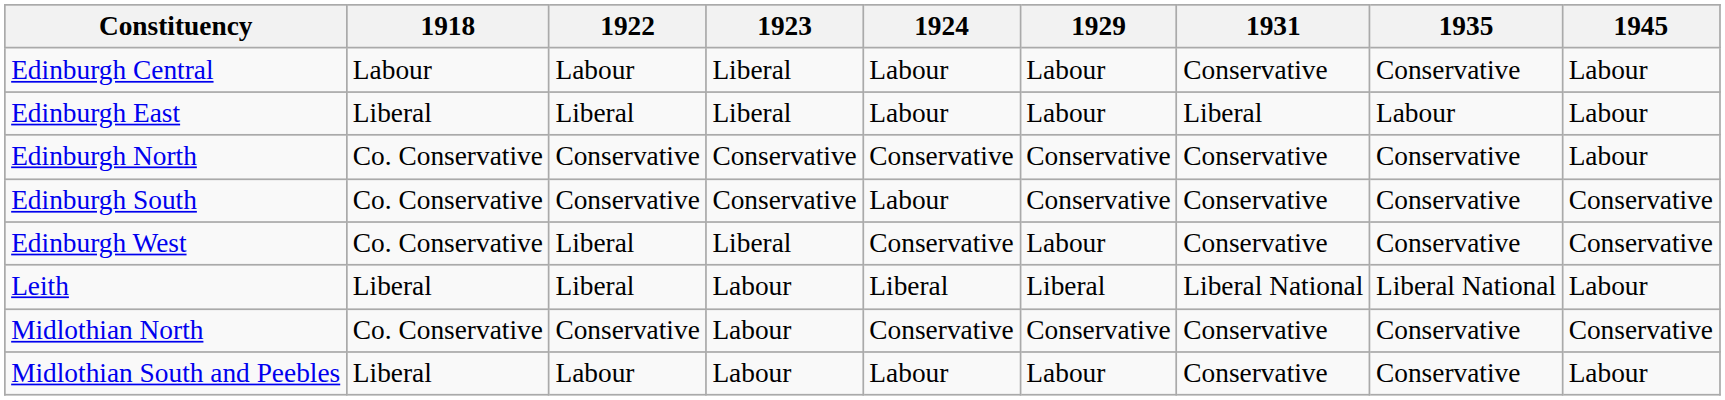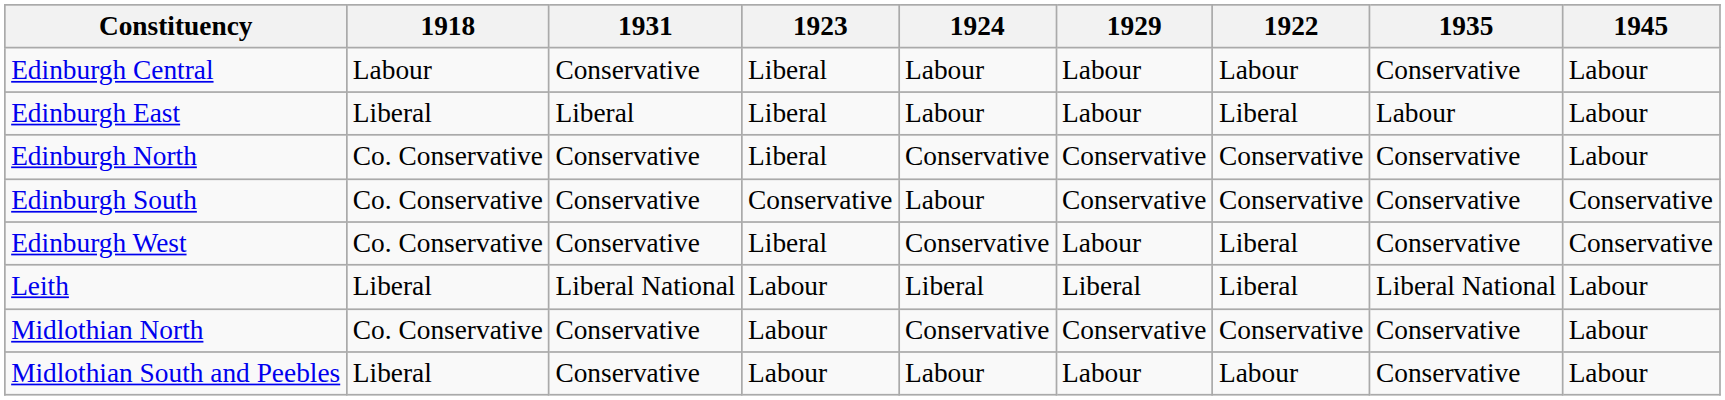 <table class="wikitable sortable">
 <tr>
 <th>Constituency</th>
 <th>1918</th>
-<th>1922</th>
+<th>1931</th>
 <th>1923</th>
 <th>1924</th>
 <th>1929</th>
-<th>1931</th>
+<th>1922</th>
 <th>1935</th>
 <th>1945</th>
 </tr>
 <tr>
 <td><a href='#'>Edinburgh Central</a></td>
 <td bgcolor=>Labour</td>
-<td bgcolor=>Labour</td>
+<td bgcolor=>Conservative</td>
 <td bgcolor=>Liberal</td>
 <td bgcolor=>Labour</td>
 <td bgcolor=>Labour</td>
-<td bgcolor=>Conservative</td>
+<td bgcolor=>Labour</td>
 <td bgcolor=>Conservative</td>
 <td bgcolor=>Labour</td>
 </tr>
 <tr>
 <td><a href='#'>Edinburgh East</a></td>
 <td bgcolor=>Liberal</td>
 <td bgcolor=>Liberal</td>
 <td bgcolor=>Liberal</td>
 <td bgcolor=>Labour</td>
 <td bgcolor=>Labour</td>
 <td bgcolor=>Liberal</td>
 <td bgcolor=>Labour</td>
 <td bgcolor=>Labour</td>
 </tr>
 <tr>
 <td><a href='#'>Edinburgh North</a></td>
 <td bgcolor=>Co. Conservative</td>
 <td bgcolor=>Conservative</td>
-<td bgcolor=>Conservative</td>
+<td bgcolor=>Liberal</td>
 <td bgcolor=>Conservative</td>
 <td bgcolor=>Conservative</td>
 <td bgcolor=>Conservative</td>
 <td bgcolor=>Conservative</td>
 <td bgcolor=>Labour</td>
 </tr>
 <tr>
 <td><a href='#'>Edinburgh South</a></td>
 <td bgcolor=>Co. Conservative</td>
 <td bgcolor=>Conservative</td>
 <td bgcolor=>Conservative</td>
 <td bgcolor=>Labour</td>
 <td bgcolor=>Conservative</td>
 <td bgcolor=>Conservative</td>
 <td bgcolor=>Conservative</td>
 <td bgcolor=>Conservative</td>
 </tr>
 <tr>
 <td><a href='#'>Edinburgh West</a></td>
 <td bgcolor=>Co. Conservative</td>
-<td bgcolor=>Liberal</td>
+<td bgcolor=>Conservative</td>
 <td bgcolor=>Liberal</td>
 <td bgcolor=>Conservative</td>
 <td bgcolor=>Labour</td>
-<td bgcolor=>Conservative</td>
+<td bgcolor=>Liberal</td>
 <td bgcolor=>Conservative</td>
 <td bgcolor=>Conservative</td>
 </tr>
 <tr>
 <td><a href='#'>Leith</a></td>
 <td bgcolor=>Liberal</td>
-<td bgcolor=>Liberal</td>
+<td bgcolor=>Liberal National</td>
 <td bgcolor=>Labour</td>
 <td bgcolor=>Liberal</td>
 <td bgcolor=>Liberal</td>
-<td bgcolor=>Liberal National</td>
+<td bgcolor=>Liberal</td>
 <td bgcolor=>Liberal National</td>
 <td bgcolor=>Labour</td>
 </tr>
 <tr>
 <td><a href='#'>Midlothian North</a></td>
 <td bgcolor=>Co. Conservative</td>
 <td bgcolor=>Conservative</td>
 <td bgcolor=>Labour</td>
 <td bgcolor=>Conservative</td>
 <td bgcolor=>Conservative</td>
 <td bgcolor=>Conservative</td>
 <td bgcolor=>Conservative</td>
-<td bgcolor=>Conservative</td>
+<td bgcolor=>Labour</td>
 </tr>
 <tr>
 <td><a href='#'>Midlothian South and Peebles</a></td>
 <td bgcolor=>Liberal</td>
+<td bgcolor=>Conservative</td>
 <td bgcolor=>Labour</td>
 <td bgcolor=>Labour</td>
 <td bgcolor=>Labour</td>
 <td bgcolor=>Labour</td>
 <td bgcolor=>Conservative</td>
-<td bgcolor=>Conservative</td>
 <td bgcolor=>Labour</td>
 </tr>
 </table>
